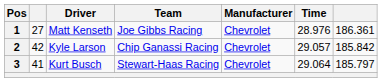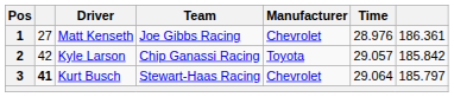 <table class="wikitable" style="font-size:95%">
 <tr>
 <th>Pos</th>
 <th></th>
 <th>Driver</th>
 <th>Team</th>
 <th>Manufacturer</th>
 <th>Time</th>
 <th></th>
 </tr>
 <tr>
 <th>1</th>
 <td>27</td>
 <td><a href='#'>Matt Kenseth</a></td>
 <td><a href='#'>Joe Gibbs Racing</a></td>
 <td><a href='#'>Chevrolet</a></td>
 <td>28.976</td>
 <td>186.361</td>
 </tr>
 <tr>
 <th>2</th>
 <td>42</td>
 <td><a href='#'>Kyle Larson</a></td>
 <td><a href='#'>Chip Ganassi Racing</a></td>
-<td><a href='#'>Chevrolet</a></td>
+<td><a href='#'>Toyota</a></td>
 <td>29.057</td>
 <td>185.842</td>
 </tr>
 <tr>
 <th>3</th>
-<td>41</td>
+<td><strong>41</strong></td>
 <td><a href='#'>Kurt Busch</a></td>
 <td><a href='#'>Stewart-Haas Racing</a></td>
 <td><a href='#'>Chevrolet</a></td>
 <td>29.064</td>
 <td>185.797</td>
 </tr>
 <tr>
 <th colspan="7"></th>
 </tr>
 </table>
